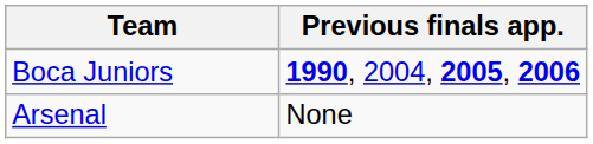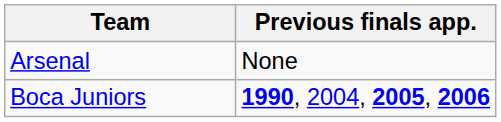 <table class="wikitable">
 <tr>
 <th width=150px>Team</th>
 <th>Previous finals app.</th>
 </tr>
 <tr>
+<td> <a href='#'>Arsenal</a></td>
+<td>None</td>
+</tr>
+<tr>
 <td> <a href='#'>Boca Juniors</a></td>
 <td><strong><a href='#'>1990</a></strong>, <a href='#'>2004</a>, <strong><a href='#'>2005</a></strong>, <strong><a href='#'>2006</a></strong></td>
 </tr>
-<tr>
-<td> <a href='#'>Arsenal</a></td>
-<td>None</td>
-</tr>
 </table>
